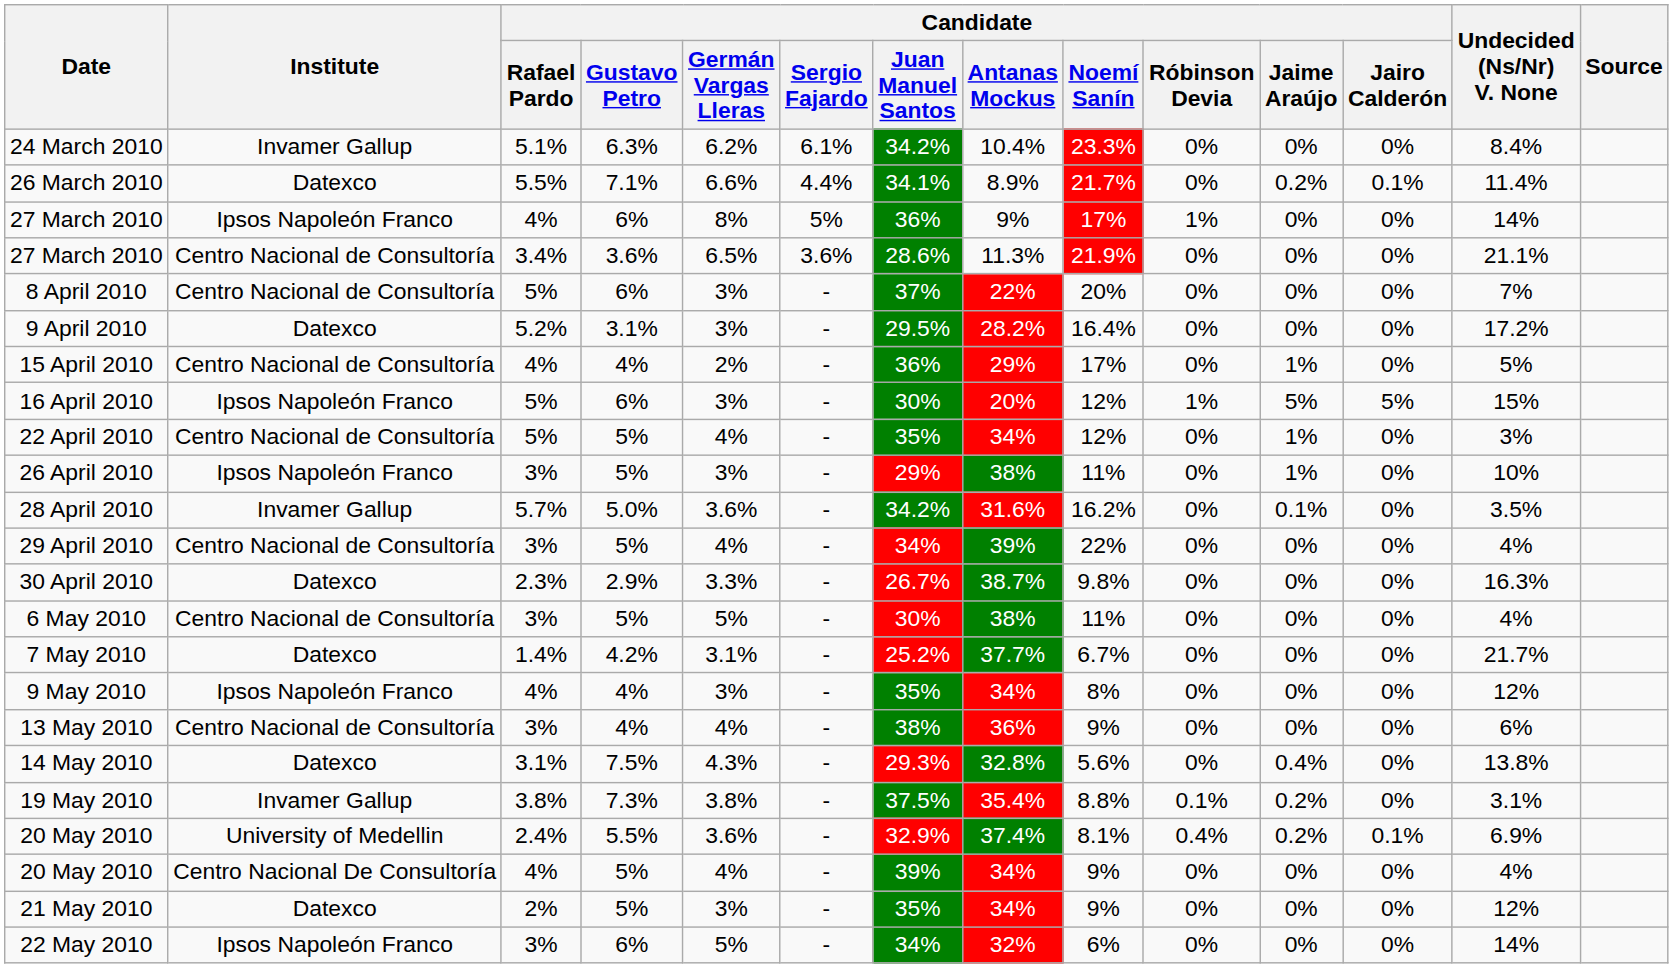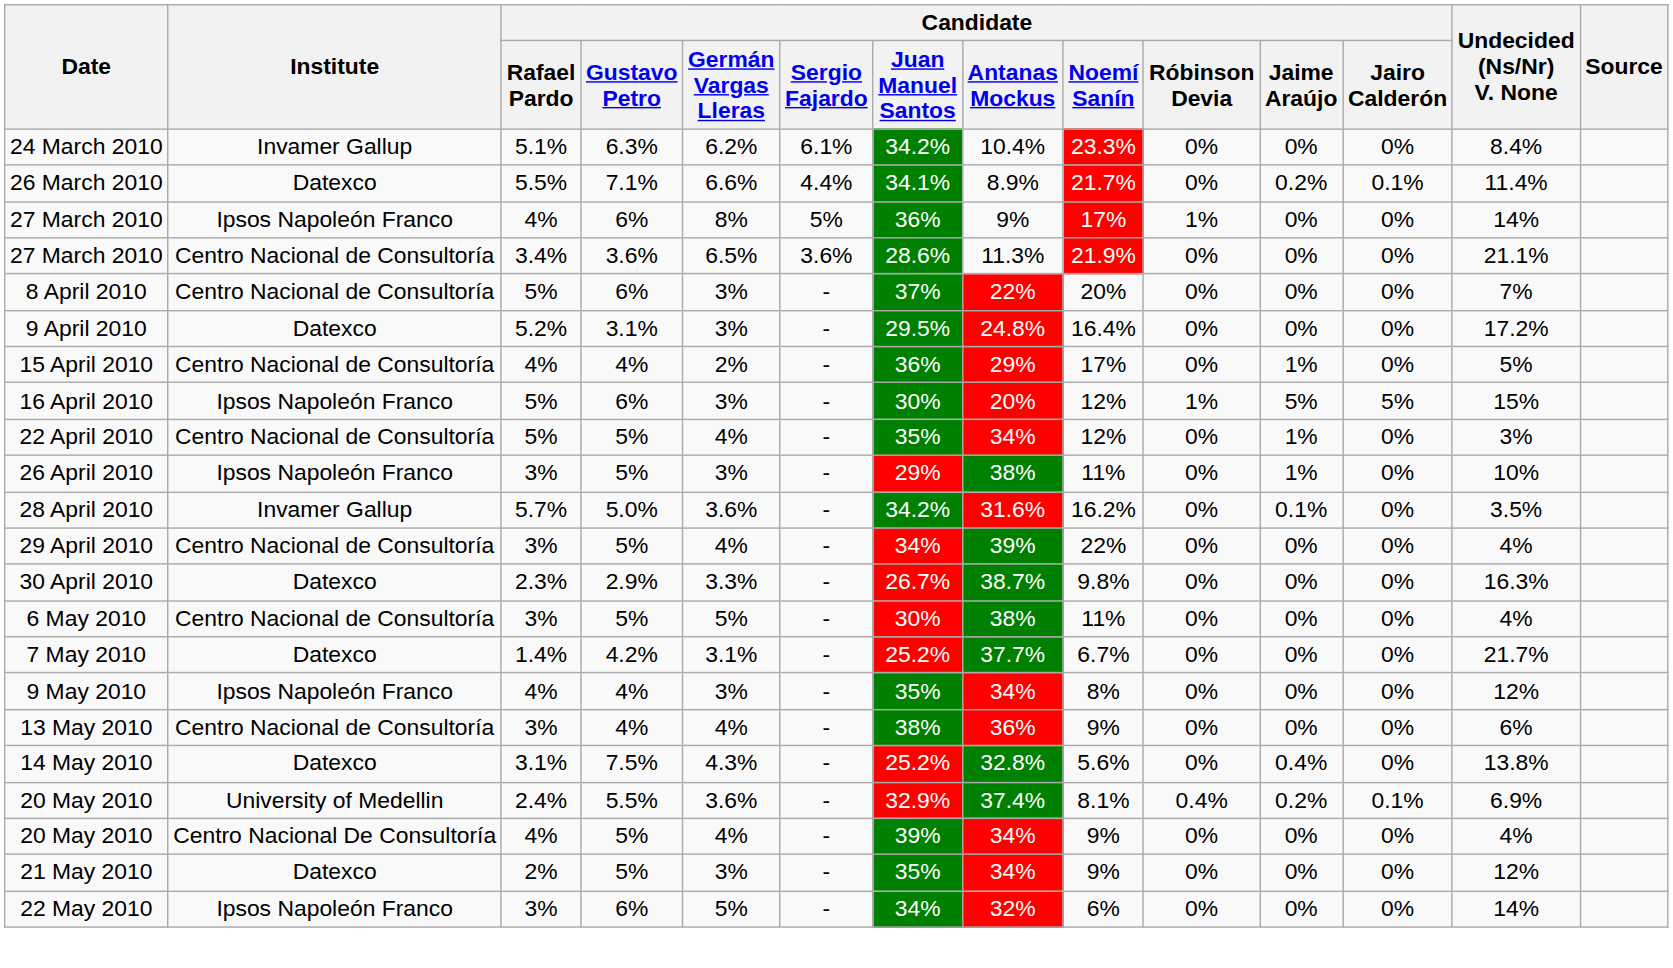 <table class=wikitable style=text-align:center;>
 <tr>
 <th rowspan=2>Date</th>
 <th rowspan=2>Institute</th>
 <th colspan=10>Candidate</th>
 <th rowspan=2>Undecided<br>(Ns/Nr)<br>V. None</th>
 <th rowspan=2>Source</th>
 </tr>
 <tr>
 <th width=30>Rafael Pardo</th>
 <th width=30><a href='#'>Gustavo Petro</a></th>
 <th width=30><a href='#'>Germán Vargas Lleras</a></th>
 <th width=30><a href='#'>Sergio Fajardo</a></th>
 <th width=30><a href='#'>Juan Manuel Santos</a></th>
 <th width=30><a href='#'>Antanas Mockus</a></th>
 <th width=30><a href='#'>Noemí Sanín</a></th>
 <th width=30>Róbinson Devia</th>
 <th width=30>Jaime Araújo</th>
 <th width=30>Jairo Calderón</th>
 </tr>
 <tr>
 <td>24 March 2010</td>
 <td>Invamer Gallup</td>
 <td>5.1%</td>
 <td>6.3%</td>
 <td>6.2%</td>
 <td>6.1%</td>
 <td style="background:green; color:white">34.2%</td>
 <td>10.4%</td>
 <td style="background:red; color:white">23.3%</td>
 <td>0%</td>
 <td>0%</td>
 <td>0%</td>
 <td>8.4%</td>
 <td></td>
 </tr>
 <tr>
 <td>26 March 2010</td>
 <td>Datexco</td>
 <td>5.5%</td>
 <td>7.1%</td>
 <td>6.6%</td>
 <td>4.4%</td>
 <td style="background:green; color:white">34.1%</td>
 <td>8.9%</td>
 <td style="background:red; color:white">21.7%</td>
 <td>0%</td>
 <td>0.2%</td>
 <td>0.1%</td>
 <td>11.4%</td>
 <td></td>
 </tr>
 <tr>
 <td>27 March 2010</td>
 <td>Ipsos Napoleón Franco</td>
 <td>4%</td>
 <td>6%</td>
 <td>8%</td>
 <td>5%</td>
 <td style="background:green; color:white">36%</td>
 <td>9%</td>
 <td style="background:red; color:white">17%</td>
 <td>1%</td>
 <td>0%</td>
 <td>0%</td>
 <td>14%</td>
 <td></td>
 </tr>
 <tr>
 <td>27 March 2010</td>
 <td>Centro Nacional de Consultoría</td>
 <td>3.4%</td>
 <td>3.6%</td>
 <td>6.5%</td>
 <td>3.6%</td>
 <td style="background:green; color:white">28.6%</td>
 <td>11.3%</td>
 <td style="background:red; color:white">21.9%</td>
 <td>0%</td>
 <td>0%</td>
 <td>0%</td>
 <td>21.1%</td>
 <td></td>
 </tr>
 <tr>
 <td>8 April 2010</td>
 <td>Centro Nacional de Consultoría</td>
 <td>5%</td>
 <td>6%</td>
 <td>3%</td>
 <td>-</td>
 <td style="background:green; color:white">37%</td>
 <td style="background:red; color:white">22%</td>
 <td>20%</td>
 <td>0%</td>
 <td>0%</td>
 <td>0%</td>
 <td>7%</td>
 <td></td>
 </tr>
 <tr>
 <td>9 April 2010</td>
 <td>Datexco</td>
 <td>5.2%</td>
 <td>3.1%</td>
 <td>3%</td>
 <td>-</td>
 <td style="background:green; color:white">29.5%</td>
-<td style="background:red; color:white">28.2%</td>
+<td style="background:red; color:white">24.8%</td>
 <td>16.4%</td>
 <td>0%</td>
 <td>0%</td>
 <td>0%</td>
 <td>17.2%</td>
 <td></td>
 </tr>
 <tr>
 <td>15 April 2010</td>
 <td>Centro Nacional de Consultoría</td>
 <td>4%</td>
 <td>4%</td>
 <td>2%</td>
 <td>-</td>
 <td style="background:green; color:white">36%</td>
 <td style="background:red; color:white">29%</td>
 <td>17%</td>
 <td>0%</td>
 <td>1%</td>
 <td>0%</td>
 <td>5%</td>
 <td></td>
 </tr>
 <tr>
 <td>16 April 2010</td>
 <td>Ipsos Napoleón Franco</td>
 <td>5%</td>
 <td>6%</td>
 <td>3%</td>
 <td>-</td>
 <td style="background:green; color:white">30%</td>
 <td style="background:red; color:white">20%</td>
 <td>12%</td>
 <td>1%</td>
 <td>5%</td>
 <td>5%</td>
 <td>15%</td>
 <td></td>
 </tr>
 <tr>
 <td>22 April 2010</td>
 <td>Centro Nacional de Consultoría</td>
 <td>5%</td>
 <td>5%</td>
 <td>4%</td>
 <td>-</td>
 <td style="background:green; color:white">35%</td>
 <td style="background:red; color:white">34%</td>
 <td>12%</td>
 <td>0%</td>
 <td>1%</td>
 <td>0%</td>
 <td>3%</td>
 <td></td>
 </tr>
 <tr>
 <td>26 April 2010</td>
 <td>Ipsos Napoleón Franco</td>
 <td>3%</td>
 <td>5%</td>
 <td>3%</td>
 <td>-</td>
 <td style="background:red; color:white">29%</td>
 <td style="background:green; color:white">38%</td>
 <td>11%</td>
 <td>0%</td>
 <td>1%</td>
 <td>0%</td>
 <td>10%</td>
 <td></td>
 </tr>
 <tr>
 <td>28 April 2010</td>
 <td>Invamer Gallup</td>
 <td>5.7%</td>
 <td>5.0%</td>
 <td>3.6%</td>
 <td>-</td>
 <td style="background:green; color:white">34.2%</td>
 <td style="background:red; color:white">31.6%</td>
 <td>16.2%</td>
 <td>0%</td>
 <td>0.1%</td>
 <td>0%</td>
 <td>3.5%</td>
 <td></td>
 </tr>
 <tr>
 <td>29 April 2010</td>
 <td>Centro Nacional de Consultoría</td>
 <td>3%</td>
 <td>5%</td>
 <td>4%</td>
 <td>-</td>
 <td style="background:red; color:white">34%</td>
 <td style="background:green; color:white">39%</td>
 <td>22%</td>
 <td>0%</td>
 <td>0%</td>
 <td>0%</td>
 <td>4%</td>
 <td></td>
 </tr>
 <tr>
 <td>30 April 2010</td>
 <td>Datexco</td>
 <td>2.3%</td>
 <td>2.9%</td>
 <td>3.3%</td>
 <td>-</td>
 <td style="background:red; color:white">26.7%</td>
 <td style="background:green; color:white">38.7%</td>
 <td>9.8%</td>
 <td>0%</td>
 <td>0%</td>
 <td>0%</td>
 <td>16.3%</td>
 <td></td>
 </tr>
 <tr>
 <td>6 May 2010</td>
 <td>Centro Nacional de Consultoría</td>
 <td>3%</td>
 <td>5%</td>
 <td>5%</td>
 <td>-</td>
 <td style="background:red; color:white">30%</td>
 <td style="background:green; color:white">38%</td>
 <td>11%</td>
 <td>0%</td>
 <td>0%</td>
 <td>0%</td>
 <td>4%</td>
 <td></td>
 </tr>
 <tr>
 <td>7 May 2010</td>
 <td>Datexco</td>
 <td>1.4%</td>
 <td>4.2%</td>
 <td>3.1%</td>
 <td>-</td>
 <td style="background:red; color:white">25.2%</td>
 <td style="background:green; color:white">37.7%</td>
 <td>6.7%</td>
 <td>0%</td>
 <td>0%</td>
 <td>0%</td>
 <td>21.7%</td>
 <td></td>
 </tr>
 <tr>
 <td>9 May 2010</td>
 <td>Ipsos Napoleón Franco</td>
 <td>4%</td>
 <td>4%</td>
 <td>3%</td>
 <td>-</td>
 <td style="background:green; color:white">35%</td>
 <td style="background:red; color:white">34%</td>
 <td>8%</td>
 <td>0%</td>
 <td>0%</td>
 <td>0%</td>
 <td>12%</td>
 <td></td>
 </tr>
 <tr>
 <td>13 May 2010</td>
 <td>Centro Nacional de Consultoría</td>
 <td>3%</td>
 <td>4%</td>
 <td>4%</td>
 <td>-</td>
 <td style="background:green; color:white">38%</td>
 <td style="background:red; color:white">36%</td>
 <td>9%</td>
 <td>0%</td>
 <td>0%</td>
 <td>0%</td>
 <td>6%</td>
 <td></td>
 </tr>
 <tr>
 <td>14 May 2010</td>
 <td>Datexco</td>
 <td>3.1%</td>
 <td>7.5%</td>
 <td>4.3%</td>
 <td>-</td>
-<td style="background:red; color:white">29.3%</td>
+<td style="background:red; color:white">25.2%</td>
 <td style="background:green; color:white">32.8%</td>
 <td>5.6%</td>
 <td>0%</td>
 <td>0.4%</td>
 <td>0%</td>
 <td>13.8%</td>
-<td></td>
-</tr>
-<tr>
-<td>19 May 2010</td>
-<td>Invamer Gallup</td>
-<td>3.8%</td>
-<td>7.3%</td>
-<td>3.8%</td>
-<td>-</td>
-<td style="background:green; color:white">37.5%</td>
-<td style="background:red; color:white">35.4%</td>
-<td>8.8%</td>
-<td>0.1%</td>
-<td>0.2%</td>
-<td>0%</td>
-<td>3.1%</td>
 <td></td>
 </tr>
 <tr>
 <td>20 May 2010</td>
 <td>University of Medellin</td>
 <td>2.4%</td>
 <td>5.5%</td>
 <td>3.6%</td>
 <td>-</td>
 <td style="background:red; color:white">32.9%</td>
 <td style="background:green; color:white">37.4%</td>
 <td>8.1%</td>
 <td>0.4%</td>
 <td>0.2%</td>
 <td>0.1%</td>
 <td>6.9%</td>
 <td></td>
 </tr>
 <tr>
 <td>20 May 2010</td>
 <td>Centro Nacional De Consultoría</td>
 <td>4%</td>
 <td>5%</td>
 <td>4%</td>
 <td>-</td>
 <td style="background:green; color:white">39%</td>
 <td style="background:red; color:white">34%</td>
 <td>9%</td>
 <td>0%</td>
 <td>0%</td>
 <td>0%</td>
 <td>4%</td>
 <td></td>
 </tr>
 <tr>
 <td>21 May 2010</td>
 <td>Datexco</td>
 <td>2%</td>
 <td>5%</td>
 <td>3%</td>
 <td>-</td>
 <td style="background:green; color:white">35%</td>
 <td style="background:red; color:white">34%</td>
 <td>9%</td>
 <td>0%</td>
 <td>0%</td>
 <td>0%</td>
 <td>12%</td>
 <td></td>
 </tr>
 <tr>
 <td>22 May 2010</td>
 <td>Ipsos Napoleón Franco</td>
 <td>3%</td>
 <td>6%</td>
 <td>5%</td>
 <td>-</td>
 <td style="background:green; color:white">34%</td>
 <td style="background:red; color:white">32%</td>
 <td>6%</td>
 <td>0%</td>
 <td>0%</td>
 <td>0%</td>
 <td>14%</td>
 <td></td>
 </tr>
 </table>
